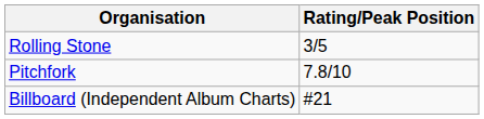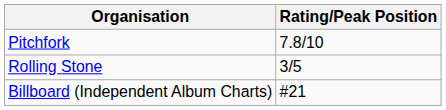 <table class="wikitable">
 <tr>
 <th>Organisation</th>
 <th>Rating/Peak Position</th>
 </tr>
 <tr>
+<td><a href='#'>Pitchfork</a></td>
+<td>7.8/10</td>
+</tr>
+<tr>
 <td><a href='#'>Rolling Stone</a></td>
 <td>3/5</td>
-</tr>
-<tr>
-<td><a href='#'>Pitchfork</a></td>
-<td>7.8/10</td>
 </tr>
 <tr>
 <td><a href='#'>Billboard</a> (Independent Album Charts)</td>
 <td>#21</td>
 </tr>
 </table>
